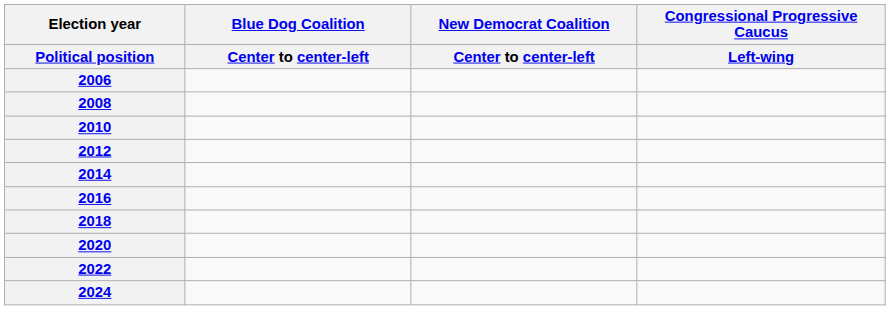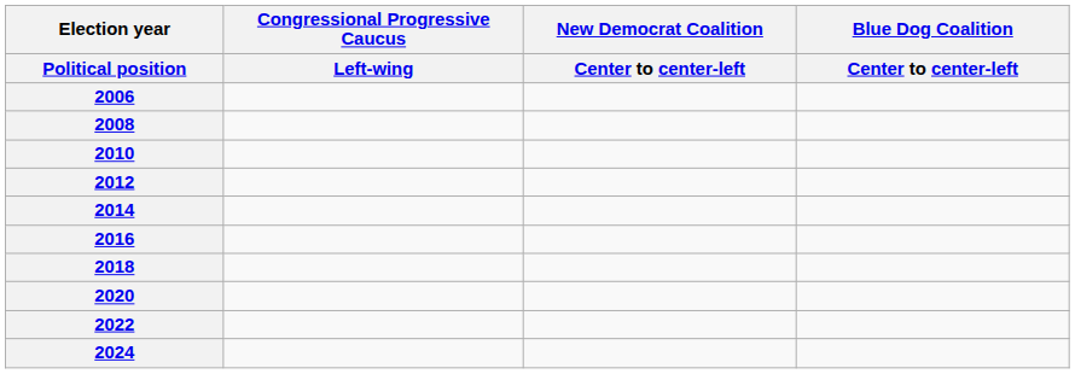 <table class="wikitable" style="width:75%" ;>
 <tr>
 <th width="8%">Election year</th>
+<th width="10%"><a href='#'>Congressional Progressive Caucus</a></th>
+<th width="10%"><a href='#'>New Democrat Coalition</a></th>
 <th width="10%"><a href='#'>Blue Dog Coalition</a></th>
-<th width="10%"><a href='#'>New Democrat Coalition</a></th>
-<th width="10%"><a href='#'>Congressional Progressive Caucus</a></th>
 </tr>
 <tr>
 <th width=8%><a href='#'>Political position</a></th>
+<th width="10%"><a href='#'>Left-wing</a></th>
+<th width="10%"><a href='#'>Center</a> to <a href='#'>center-left</a></th>
 <th width=10%><a href='#'>Center</a> to <a href='#'>center-left</a></th>
-<th width="10%"><a href='#'>Center</a> to <a href='#'>center-left</a></th>
-<th width="10%"><a href='#'>Left-wing</a></th>
 </tr>
 <tr>
 <th><a href='#'>2006</a></th>
 <td></td>
 <td></td>
 <td></td>
 </tr>
 <tr>
 <th><a href='#'>2008</a></th>
 <td></td>
 <td></td>
 <td></td>
 </tr>
 <tr>
 <th><a href='#'>2010</a></th>
 <td></td>
 <td></td>
 <td></td>
 </tr>
 <tr>
 <th><a href='#'>2012</a></th>
 <td></td>
 <td></td>
 <td></td>
 </tr>
 <tr>
 <th><a href='#'>2014</a></th>
 <td></td>
 <td></td>
 <td></td>
 </tr>
 <tr>
 <th><a href='#'>2016</a></th>
 <td></td>
 <td></td>
 <td></td>
 </tr>
 <tr>
 <th><a href='#'>2018</a></th>
 <td></td>
 <td></td>
 <td></td>
 </tr>
 <tr>
 <th><a href='#'>2020</a></th>
 <td></td>
 <td></td>
 <td></td>
 </tr>
 <tr>
 <th><a href='#'>2022</a></th>
 <td></td>
 <td></td>
 <td></td>
 </tr>
 <tr>
 <th><a href='#'>2024</a></th>
 <td></td>
 <td></td>
 <td></td>
 </tr>
 </table>
